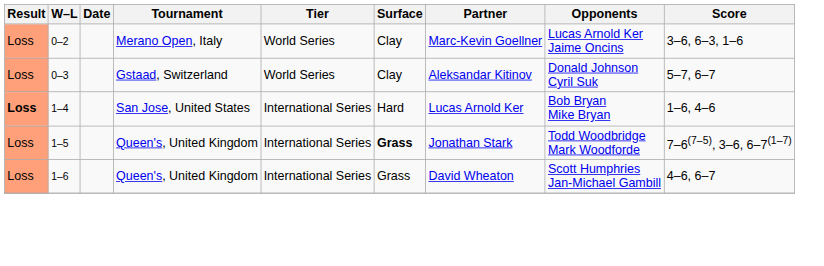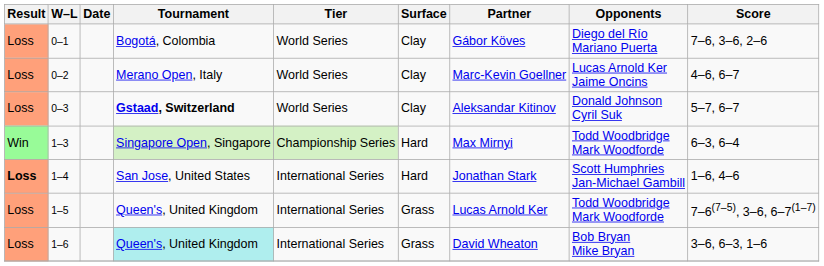 <table class="sortable wikitable">
 <tr>
 <th>Result</th>
 <th class="unsortable">W–L</th>
 <th>Date</th>
 <th>Tournament</th>
 <th>Tier</th>
 <th>Surface</th>
 <th>Partner</th>
 <th>Opponents</th>
 <th class="unsortable">Score</th>
 </tr>
 <tr>
 <td bgcolor=FFA07A>Loss</td>
+<td><small>0–1</small></td>
+<td><a href='#'></a></td>
+<td><a href='#'>Bogotá</a>, Colombia</td>
+<td>World Series</td>
+<td>Clay</td>
+<td> <a href='#'>Gábor Köves</a></td>
+<td> <a href='#'>Diego del Río</a> <br>  <a href='#'>Mariano Puerta</a></td>
+<td>7–6, 3–6, 2–6</td>
+</tr>
+<tr>
+<td bgcolor=FFA07A>Loss</td>
 <td><small>0–2</small></td>
 <td><a href='#'></a></td>
 <td><a href='#'>Merano Open</a>, Italy</td>
 <td>World Series</td>
 <td>Clay</td>
 <td> <a href='#'>Marc-Kevin Goellner</a></td>
 <td> <a href='#'>Lucas Arnold Ker</a> <br>  <a href='#'>Jaime Oncins</a></td>
-<td>3–6, 6–3, 1–6</td>
+<td>4–6, 6–7</td>
 </tr>
 <tr>
 <td bgcolor=FFA07A>Loss</td>
 <td><small>0–3</small></td>
 <td><a href='#'></a></td>
-<td><a href='#'>Gstaad</a>, Switzerland</td>
+<td><strong><a href='#'>Gstaad</a>, Switzerland</strong></td>
 <td>World Series</td>
 <td>Clay</td>
 <td> <a href='#'>Aleksandar Kitinov</a></td>
 <td> <a href='#'>Donald Johnson</a> <br>  <a href='#'>Cyril Suk</a></td>
 <td>5–7, 6–7</td>
+</tr>
+<tr>
+<td bgcolor=98FB98>Win</td>
+<td><small>1–3</small></td>
+<td><a href='#'></a></td>
+<td style="background:#d4f1c5;"><a href='#'>Singapore Open</a>, Singapore</td>
+<td style="background:#d4f1c5;">Championship Series</td>
+<td>Hard</td>
+<td> <a href='#'>Max Mirnyi</a></td>
+<td> <a href='#'>Todd Woodbridge</a> <br>  <a href='#'>Mark Woodforde</a></td>
+<td>6–3, 6–4</td>
 </tr>
 <tr>
 <td bgcolor=FFA07A><strong>Loss</strong></td>
 <td><small>1–4</small></td>
 <td><a href='#'></a></td>
 <td><a href='#'>San Jose</a>, United States</td>
 <td>International Series</td>
 <td>Hard</td>
-<td> <a href='#'>Lucas Arnold Ker</a></td>
-<td> <a href='#'>Bob Bryan</a> <br>  <a href='#'>Mike Bryan</a></td>
+<td> <a href='#'>Jonathan Stark</a></td>
+<td> <a href='#'>Scott Humphries</a> <br>  <a href='#'>Jan-Michael Gambill</a></td>
 <td>1–6, 4–6</td>
 </tr>
 <tr>
 <td bgcolor=FFA07A>Loss</td>
 <td><small>1–5</small></td>
 <td><a href='#'></a></td>
 <td><a href='#'>Queen's</a>, United Kingdom</td>
 <td>International Series</td>
-<td><strong>Grass</strong></td>
-<td> <a href='#'>Jonathan Stark</a></td>
+<td>Grass</td>
+<td> <a href='#'>Lucas Arnold Ker</a></td>
 <td> <a href='#'>Todd Woodbridge</a> <br>  <a href='#'>Mark Woodforde</a></td>
 <td>7–6<sup>(7–5)</sup>, 3–6, 6–7<sup>(1–7)</sup></td>
 </tr>
 <tr>
 <td bgcolor=FFA07A>Loss</td>
 <td><small>1–6</small></td>
 <td><a href='#'></a></td>
-<td><a href='#'>Queen's</a>, United Kingdom</td>
+<td style="background: paleturquoise;"><a href='#'>Queen's</a>, United Kingdom</td>
 <td>International Series</td>
 <td>Grass</td>
 <td> <a href='#'>David Wheaton</a></td>
-<td> <a href='#'>Scott Humphries</a> <br>  <a href='#'>Jan-Michael Gambill</a></td>
-<td>4–6, 6–7</td>
+<td> <a href='#'>Bob Bryan</a> <br>  <a href='#'>Mike Bryan</a></td>
+<td>3–6, 6–3, 1–6</td>
 </tr>
 <tr>
 </tr>
 </table>
